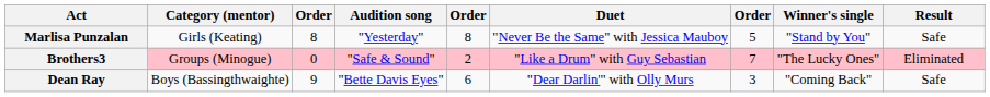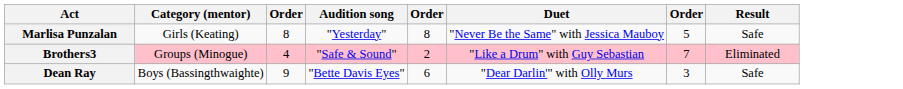 <table class="wikitable plainrowheaders" style="text-align:center;">
 <tr>
 <th scope="col" style="width:10em;">Act</th>
 <th scope="col">Category (mentor)</th>
 <th scope="col">Order</th>
 <th scope="col">Audition song</th>
 <th scope="col">Order</th>
 <th scope="col">Duet</th>
 <th scope="col">Order</th>
-<th scope="col">Winner's single</th>
 <th scope="col" style="width:7em;">Result</th>
 </tr>
 <tr>
 <th scope="row">Marlisa Punzalan</th>
 <td>Girls (Keating)</td>
 <td>8</td>
 <td>"<a href='#'>Yesterday</a>"</td>
 <td>8</td>
 <td>"<a href='#'>Never Be the Same</a>" with <a href='#'>Jessica Mauboy</a></td>
 <td>5</td>
-<td>"<a href='#'>Stand by You</a>"</td>
 <td>Safe</td>
 </tr>
 <tr style="background:pink;">
 <th scope="row">Brothers3</th>
 <td>Groups (Minogue)</td>
-<td>0</td>
+<td>4</td>
 <td>"<a href='#'>Safe & Sound</a>"</td>
 <td>2</td>
 <td>"<a href='#'>Like a Drum</a>" with <a href='#'>Guy Sebastian</a></td>
 <td>7</td>
-<td>"The Lucky Ones"</td>
 <td>Eliminated</td>
 </tr>
 <tr>
 <th scope="row">Dean Ray</th>
 <td>Boys (Bassingthwaighte)</td>
 <td>9</td>
 <td>"<a href='#'>Bette Davis Eyes</a>"</td>
 <td>6</td>
 <td>"<a href='#'>Dear Darlin'</a>" with <a href='#'>Olly Murs</a></td>
 <td>3</td>
-<td>"Coming Back"</td>
 <td>Safe</td>
 </tr>
 </table>
